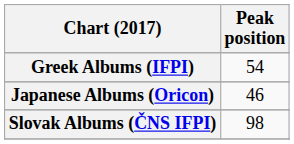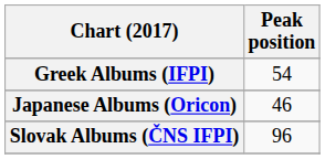 <table class="wikitable sortable plainrowheaders" style="text-align:center">
 <tr>
 <th scope="col">Chart (2017)</th>
 <th scope="col">Peak<br> position</th>
 </tr>
 <tr>
 </tr>
 <tr>
 </tr>
 <tr>
 </tr>
 <tr>
 </tr>
 <tr>
 </tr>
 <tr>
 </tr>
 <tr>
 </tr>
 <tr>
 </tr>
 <tr>
 </tr>
 <tr>
 </tr>
 <tr>
 <th scope="row">Greek Albums (<a href='#'>IFPI</a>)</th>
 <td>54</td>
 </tr>
 <tr>
 </tr>
 <tr>
 </tr>
 <tr>
 <th scope="row">Japanese Albums (<a href='#'>Oricon</a>)</th>
 <td>46</td>
 </tr>
 <tr>
 </tr>
 <tr>
 </tr>
 <tr>
 </tr>
 <tr>
 <th scope="row">Slovak Albums (<a href='#'>ČNS IFPI</a>)</th>
-<td>98</td>
+<td>96</td>
 </tr>
 <tr>
 </tr>
 <tr>
 </tr>
 <tr>
 </tr>
 <tr>
 </tr>
 <tr>
 </tr>
 <tr>
 </tr>
 <tr>
 </tr>
 </table>
